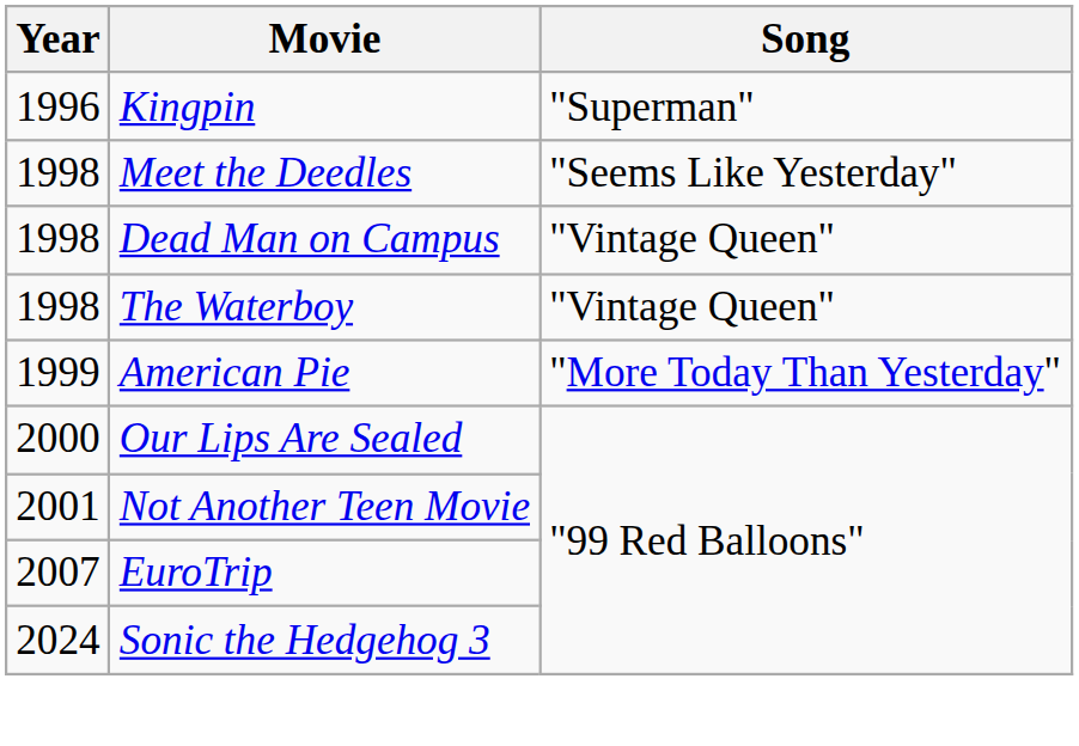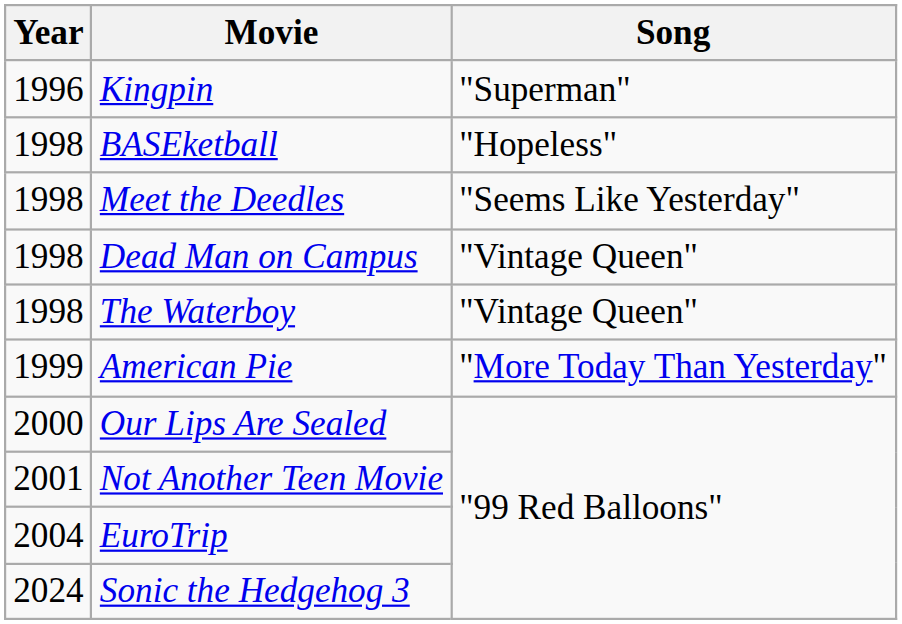 <table class="wikitable">
 <tr>
 <th>Year</th>
 <th>Movie</th>
 <th>Song</th>
 </tr>
 <tr>
 <td>1996</td>
 <td><em><a href='#'>Kingpin</a></em></td>
 <td>"Superman"</td>
+</tr>
+<tr>
+<td>1998</td>
+<td><em><a href='#'>BASEketball</a></em></td>
+<td>"Hopeless"</td>
 </tr>
 <tr>
 <td>1998</td>
 <td><em><a href='#'>Meet the Deedles</a></em></td>
 <td>"Seems Like Yesterday"</td>
 </tr>
 <tr>
 <td>1998</td>
 <td><em><a href='#'>Dead Man on Campus</a></em></td>
 <td>"Vintage Queen"</td>
 </tr>
 <tr>
 <td>1998</td>
 <td><em><a href='#'>The Waterboy</a></em></td>
 <td>"Vintage Queen"</td>
 </tr>
 <tr>
 <td>1999</td>
 <td><em><a href='#'>American Pie</a></em></td>
 <td>"<a href='#'>More Today Than Yesterday</a>"</td>
 </tr>
 <tr>
 <td>2000</td>
 <td><em><a href='#'>Our Lips Are Sealed</a></em></td>
 <td rowspan="4">"99 Red Balloons"</td>
 </tr>
 <tr>
 <td>2001</td>
 <td><em><a href='#'>Not Another Teen Movie</a></em></td>
 </tr>
 <tr>
-<td>2007</td>
+<td>2004</td>
 <td><em><a href='#'>EuroTrip</a></em></td>
 </tr>
 <tr>
 <td>2024</td>
 <td><em><a href='#'>Sonic the Hedgehog 3</a></em></td>
 </tr>
 </table>
